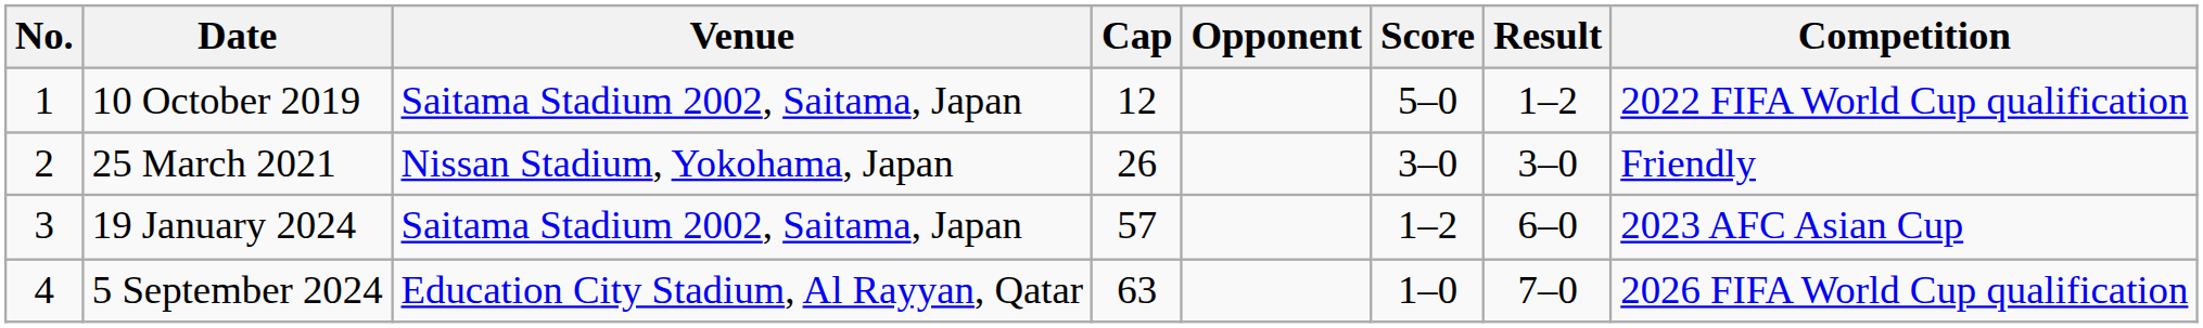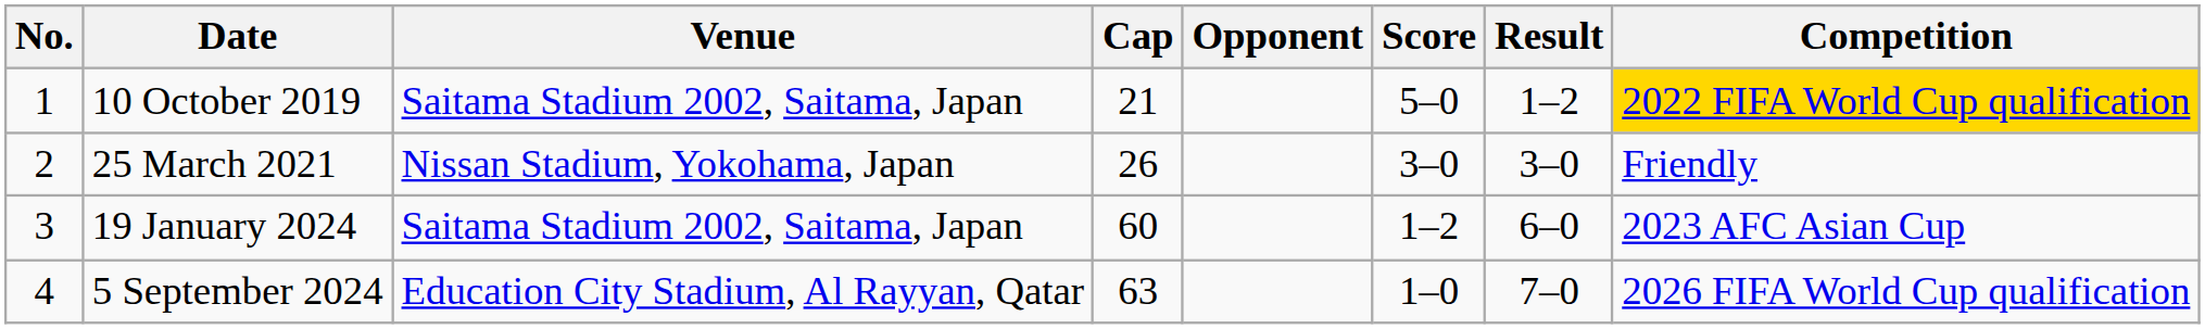 <table class="wikitable sortable">
 <tr>
 <th scope="col">No.</th>
 <th scope="col" data-sort-type="date">Date</th>
 <th scope="col">Venue</th>
 <th scope="col">Cap</th>
 <th scope="col">Opponent</th>
 <th scope="col">Score</th>
 <th scope="col">Result</th>
 <th scope="col">Competition</th>
 </tr>
 <tr>
 <td align="center">1</td>
 <td>10 October 2019</td>
 <td><a href='#'>Saitama Stadium 2002</a>, <a href='#'>Saitama</a>, Japan</td>
-<td align="center">12</td>
+<td align="center">21</td>
 <td></td>
 <td align="center">5–0</td>
 <td align="center">1–2</td>
-<td><a href='#'>2022 FIFA World Cup qualification</a></td>
+<td style="background: gold;"><a href='#'>2022 FIFA World Cup qualification</a></td>
 </tr>
 <tr>
 <td align="center">2</td>
 <td>25 March 2021</td>
 <td><a href='#'>Nissan Stadium</a>, <a href='#'>Yokohama</a>, Japan</td>
 <td align="center">26</td>
 <td></td>
 <td align="center">3–0</td>
 <td align="center">3–0</td>
 <td><a href='#'>Friendly</a></td>
 </tr>
 <tr>
 <td align="center">3</td>
 <td>19 January 2024</td>
 <td><a href='#'>Saitama Stadium 2002</a>, <a href='#'>Saitama</a>, Japan</td>
-<td align="center">57</td>
+<td align="center">60</td>
 <td></td>
 <td align="center">1–2</td>
 <td align="center">6–0</td>
 <td><a href='#'>2023 AFC Asian Cup</a></td>
 </tr>
 <tr>
 <td align="center">4</td>
 <td>5 September 2024</td>
 <td><a href='#'>Education City Stadium</a>, <a href='#'>Al Rayyan</a>, Qatar</td>
 <td align="center">63</td>
 <td></td>
 <td align=center>1–0</td>
 <td align="center">7–0</td>
 <td><a href='#'>2026 FIFA World Cup qualification</a></td>
 </tr>
 </table>
